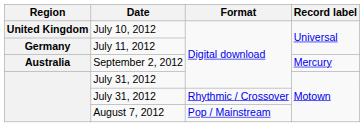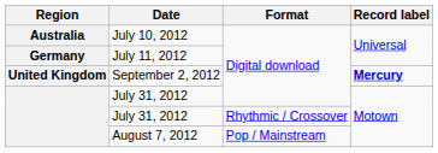 <table class="wikitable plainrowheaders">
 <tr>
 <th scope="col">Region</th>
 <th>Date</th>
 <th>Format</th>
 <th>Record label</th>
 </tr>
 <tr>
-<th scope="row">United Kingdom</th>
+<th scope="row">Australia</th>
 <td>July 10, 2012</td>
 <td rowspan="4"><a href='#'>Digital download</a></td>
 <td rowspan="2"><a href='#'>Universal</a></td>
 </tr>
 <tr>
 <th scope="row">Germany</th>
 <td>July 11, 2012</td>
 </tr>
 <tr>
-<th scope="row">Australia</th>
+<th scope="row">United Kingdom</th>
 <td>September 2, 2012</td>
-<td><a href='#'>Mercury</a></td>
+<td><strong><a href='#'>Mercury</a></strong></td>
 </tr>
 <tr>
 <th scope="row" rowspan="3"></th>
 <td>July 31, 2012</td>
 <td rowspan="3"><a href='#'>Motown</a></td>
 </tr>
 <tr>
 <td>July 31, 2012</td>
 <td><a href='#'>Rhythmic / Crossover</a></td>
 </tr>
 <tr>
 <td>August 7, 2012</td>
 <td><a href='#'>Pop / Mainstream</a></td>
 </tr>
 </table>
